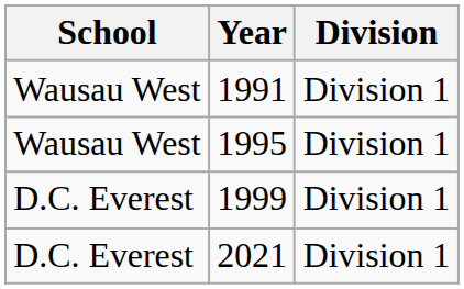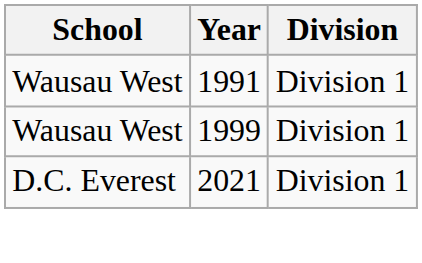 <table class="wikitable">
 <tr>
 <th>School</th>
 <th>Year</th>
 <th>Division</th>
 </tr>
 <tr>
 <td>Wausau West</td>
 <td>1991</td>
 <td>Division 1</td>
 </tr>
 <tr>
 <td>Wausau West</td>
-<td>1995</td>
-<td>Division 1</td>
-</tr>
-<tr>
-<td>D.C. Everest</td>
 <td>1999</td>
 <td>Division 1</td>
 </tr>
 <tr>
 <td>D.C. Everest</td>
 <td>2021</td>
 <td>Division 1</td>
 </tr>
 </table>
